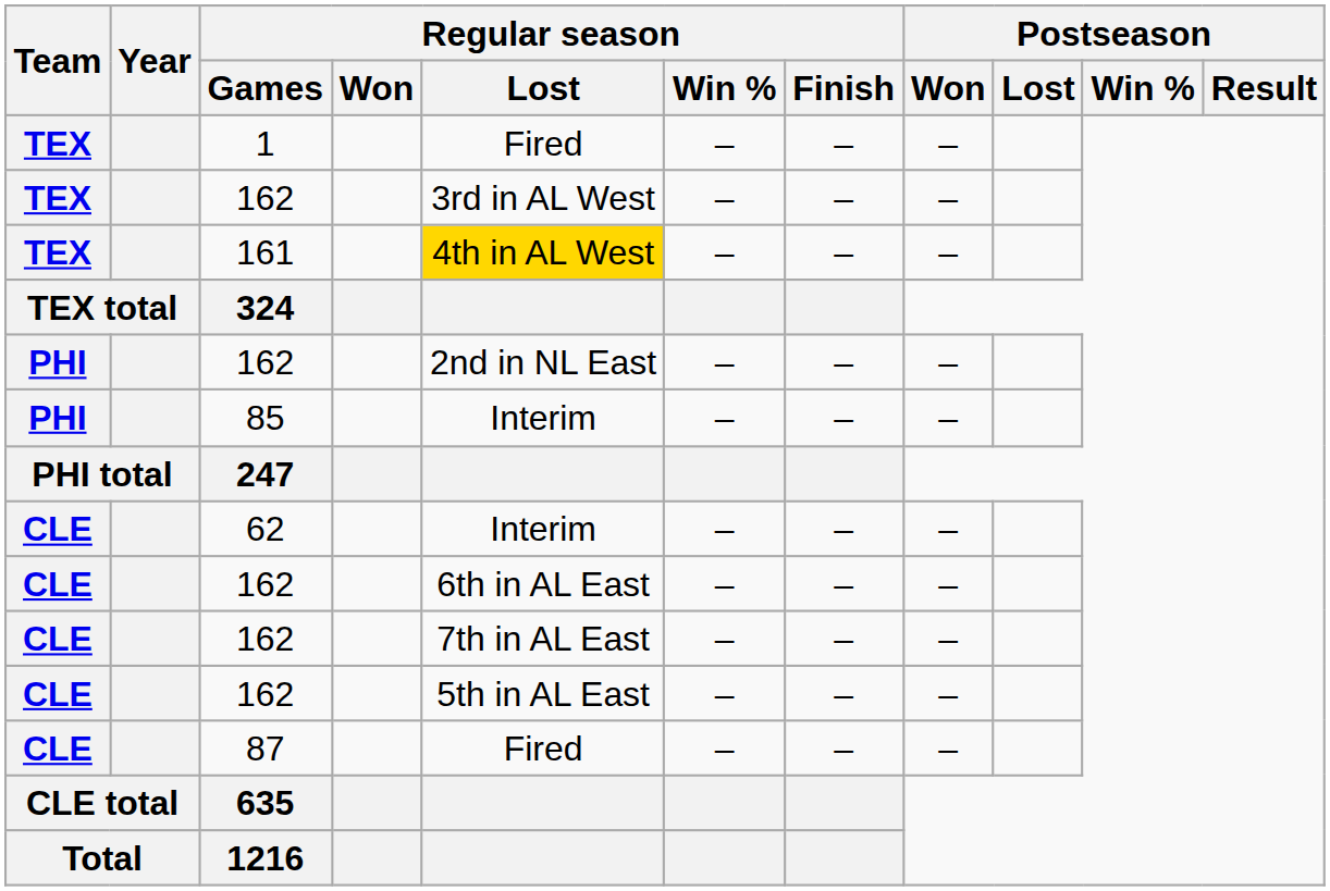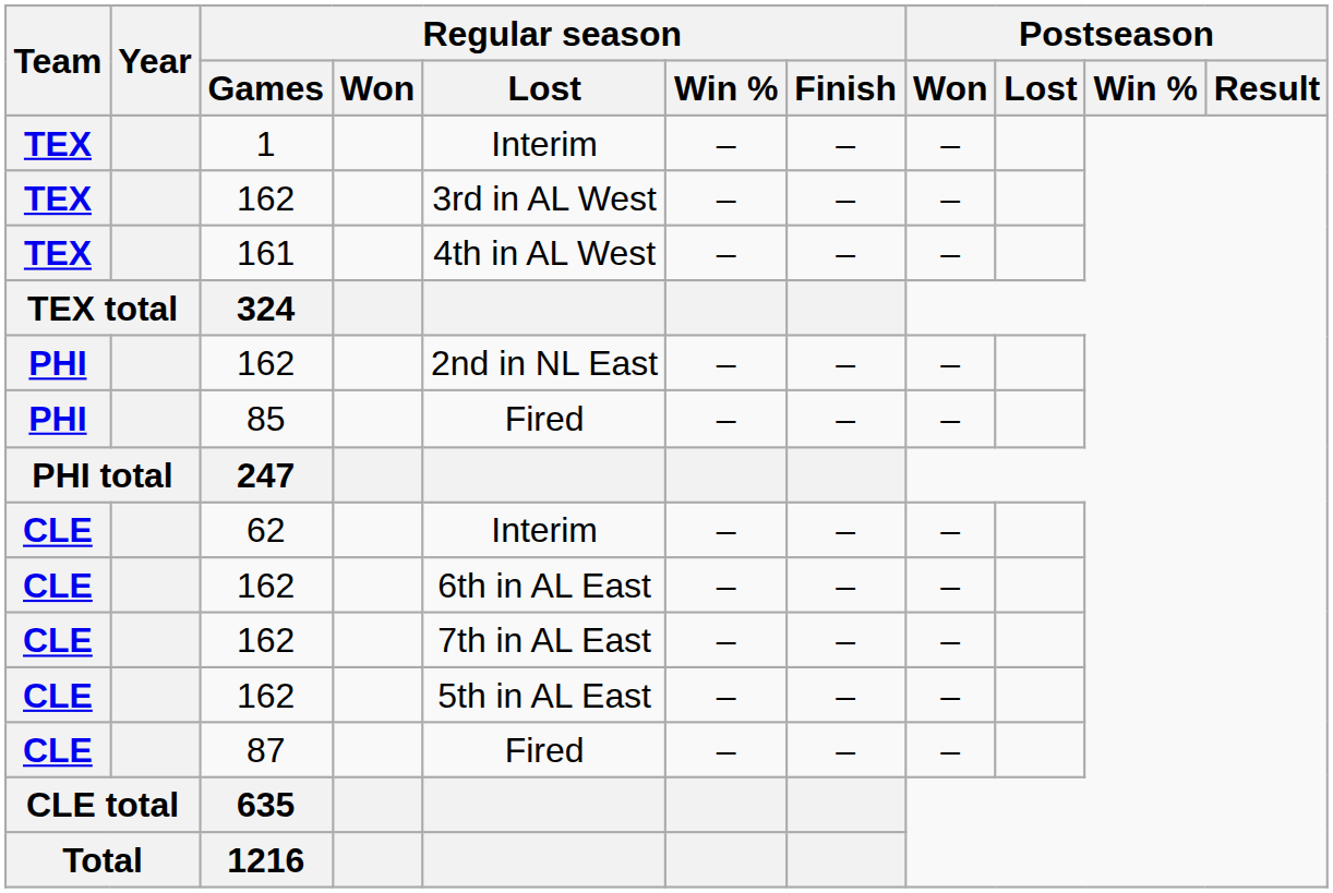 <table class="wikitable" style="font-size: 95%; text-align:center;">
 <tr>
 <th rowspan="2">Team</th>
 <th rowspan="2">Year</th>
 <th colspan="5">Regular season</th>
 <th colspan="4">Postseason</th>
 </tr>
 <tr>
 <th>Games</th>
 <th>Won</th>
 <th>Lost</th>
 <th>Win %</th>
 <th>Finish</th>
 <th>Won</th>
 <th>Lost</th>
 <th>Win %</th>
 <th>Result</th>
 </tr>
 <tr>
 <th><a href='#'>TEX</a></th>
 <th></th>
 <td>1</td>
 <td></td>
-<td>Fired</td>
+<td>Interim</td>
 <td>–</td>
 <td>–</td>
 <td>–</td>
 <td></td>
 </tr>
 <tr>
 <th><a href='#'>TEX</a></th>
 <th></th>
 <td>162</td>
 <td></td>
 <td>3rd in AL West</td>
 <td>–</td>
 <td>–</td>
 <td>–</td>
 <td></td>
 </tr>
 <tr>
 <th><a href='#'>TEX</a></th>
 <th></th>
 <td>161</td>
 <td></td>
-<td style="background: gold;">4th in AL West</td>
+<td>4th in AL West</td>
 <td>–</td>
 <td>–</td>
 <td>–</td>
 <td></td>
 </tr>
 <tr>
 <th colspan="2">TEX total</th>
 <th>324</th>
 <th></th>
 <th></th>
 <th></th>
 <th></th>
 </tr>
 <tr>
 <th><a href='#'>PHI</a></th>
 <th></th>
 <td>162</td>
 <td></td>
 <td>2nd in NL East</td>
 <td>–</td>
 <td>–</td>
 <td>–</td>
 <td></td>
 </tr>
 <tr>
 <th><a href='#'>PHI</a></th>
 <th></th>
 <td>85</td>
 <td></td>
-<td>Interim</td>
+<td>Fired</td>
 <td>–</td>
 <td>–</td>
 <td>–</td>
 <td></td>
 </tr>
 <tr>
 <th colspan="2">PHI total</th>
 <th>247</th>
 <th></th>
 <th></th>
 <th></th>
 <th></th>
 </tr>
 <tr>
 <th><a href='#'>CLE</a></th>
 <th></th>
 <td>62</td>
 <td></td>
 <td>Interim</td>
 <td>–</td>
 <td>–</td>
 <td>–</td>
 <td></td>
 </tr>
 <tr>
 <th><a href='#'>CLE</a></th>
 <th></th>
 <td>162</td>
 <td></td>
 <td>6th in AL East</td>
 <td>–</td>
 <td>–</td>
 <td>–</td>
 <td></td>
 </tr>
 <tr>
 <th><a href='#'>CLE</a></th>
 <th></th>
 <td>162</td>
 <td></td>
 <td>7th in AL East</td>
 <td>–</td>
 <td>–</td>
 <td>–</td>
 <td></td>
 </tr>
 <tr>
 <th><a href='#'>CLE</a></th>
 <th></th>
 <td>162</td>
 <td></td>
 <td>5th in AL East</td>
 <td>–</td>
 <td>–</td>
 <td>–</td>
 <td></td>
 </tr>
 <tr>
 <th><a href='#'>CLE</a></th>
 <th></th>
 <td>87</td>
 <td></td>
 <td>Fired</td>
 <td>–</td>
 <td>–</td>
 <td>–</td>
 <td></td>
 </tr>
 <tr>
 <th colspan="2">CLE total</th>
 <th>635</th>
 <th></th>
 <th></th>
 <th></th>
 <th></th>
 </tr>
 <tr>
 <th colspan="2">Total</th>
 <th>1216</th>
 <th></th>
 <th></th>
 <th></th>
 <th></th>
 </tr>
 </table>
